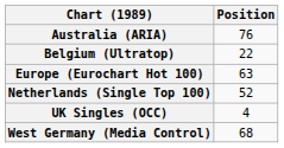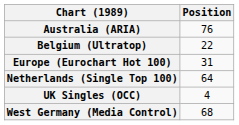 <table class="wikitable sortable plainrowheaders" style="text-align:center">
 <tr>
 <th scope="col">Chart (1989)</th>
 <th scope="col">Position</th>
 </tr>
 <tr>
 <th scope="row">Australia (ARIA)</th>
 <td>76</td>
 </tr>
 <tr>
 <th scope="row">Belgium (Ultratop)</th>
 <td>22</td>
 </tr>
 <tr>
 <th scope="row">Europe (Eurochart Hot 100)</th>
-<td>63</td>
+<td>31</td>
 </tr>
 <tr>
 <th scope="row">Netherlands (Single Top 100)</th>
-<td>52</td>
+<td>64</td>
 </tr>
 <tr>
 <th scope="row">UK Singles (OCC)</th>
 <td>4</td>
 </tr>
 <tr>
 <th scope="row">West Germany (Media Control)</th>
 <td>68</td>
 </tr>
 </table>
